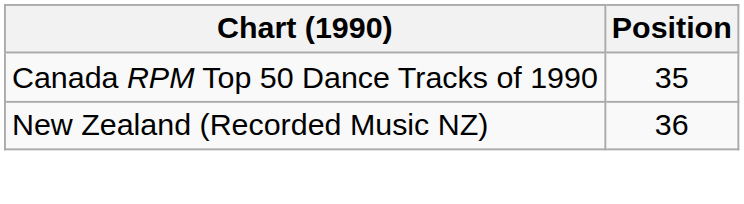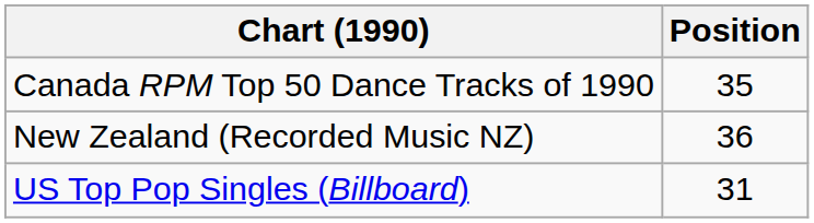 <table class="wikitable sortable">
 <tr>
 <th>Chart (1990)</th>
 <th>Position</th>
 </tr>
 <tr>
 <td>Canada <em>RPM</em> Top 50 Dance Tracks of 1990</td>
 <td align="center">35</td>
 </tr>
 <tr>
 <td align="left">New Zealand (Recorded Music NZ)</td>
 <td align="center">36</td>
 </tr>
+<tr>
+<td><a href='#'>US Top Pop Singles (<em>Billboard</em>)</a></td>
+<td style="text-align:center;">31</td>
+</tr>
 </table>
